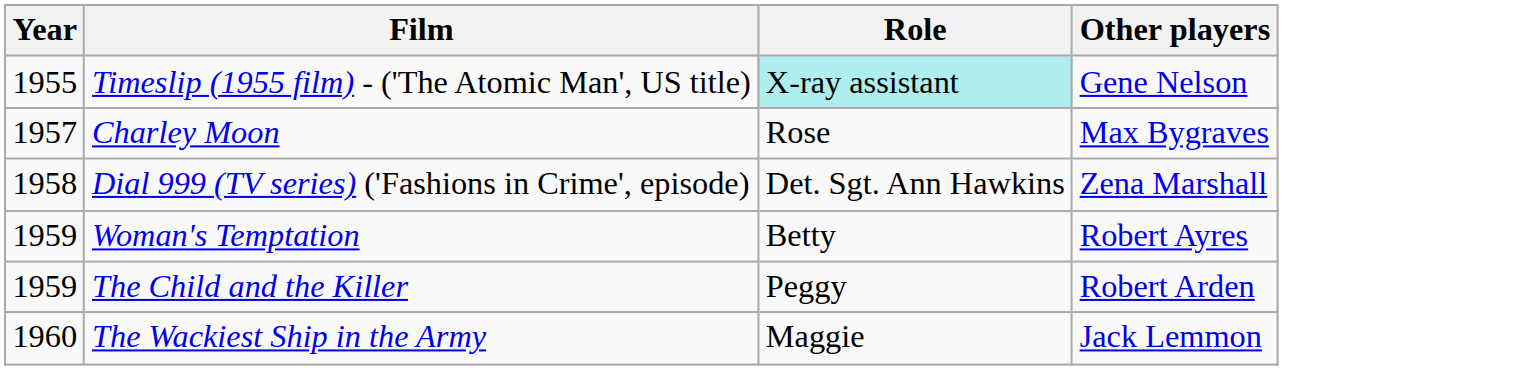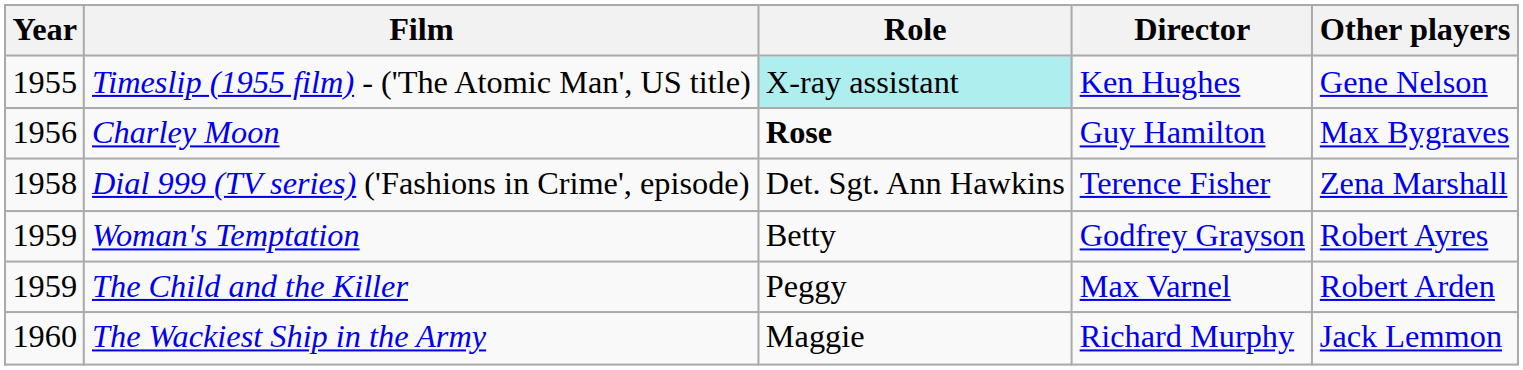 <table class="wikitable">
 <tr>
 <th>Year</th>
 <th>Film</th>
 <th>Role</th>
+<th>Director</th>
 <th>Other players</th>
 </tr>
 <tr>
 <td>1955</td>
 <td><em><a href='#'>Timeslip (1955 film)</a></em> - ('The Atomic Man', US title)</td>
 <td style="background: paleturquoise;">X-ray assistant</td>
+<td><a href='#'>Ken Hughes</a></td>
 <td><a href='#'>Gene Nelson</a></td>
 </tr>
 <tr>
-<td>1957</td>
+<td>1956</td>
 <td><em><a href='#'>Charley Moon</a></em></td>
-<td>Rose</td>
+<td><strong>Rose</strong></td>
+<td><a href='#'>Guy Hamilton</a></td>
 <td><a href='#'>Max Bygraves</a></td>
 </tr>
 <tr>
 <td>1958</td>
 <td><em><a href='#'>Dial 999 (TV series)</a></em> ('Fashions in Crime', episode)</td>
 <td>Det. Sgt. Ann Hawkins</td>
+<td><a href='#'>Terence Fisher</a></td>
 <td><a href='#'>Zena Marshall</a></td>
 </tr>
 <tr>
 <td>1959</td>
 <td><em><a href='#'>Woman's Temptation</a></em></td>
 <td>Betty</td>
+<td><a href='#'>Godfrey Grayson</a></td>
 <td><a href='#'>Robert Ayres</a></td>
 </tr>
 <tr>
 <td>1959</td>
 <td><em><a href='#'>The Child and the Killer</a></em></td>
 <td>Peggy</td>
+<td><a href='#'>Max Varnel</a></td>
 <td><a href='#'>Robert Arden</a></td>
 </tr>
 <tr>
 <td>1960</td>
 <td><em><a href='#'>The Wackiest Ship in the Army</a></em></td>
 <td>Maggie</td>
+<td><a href='#'>Richard Murphy</a></td>
 <td><a href='#'>Jack Lemmon</a></td>
 </tr>
 </table>
